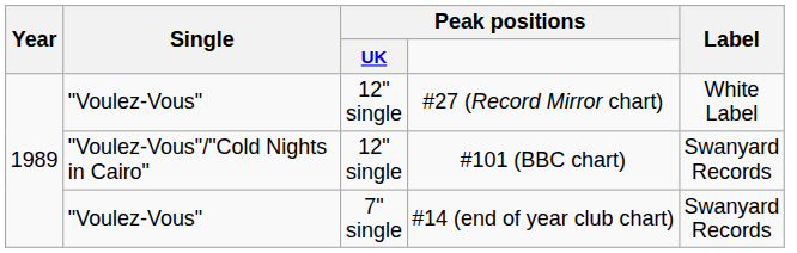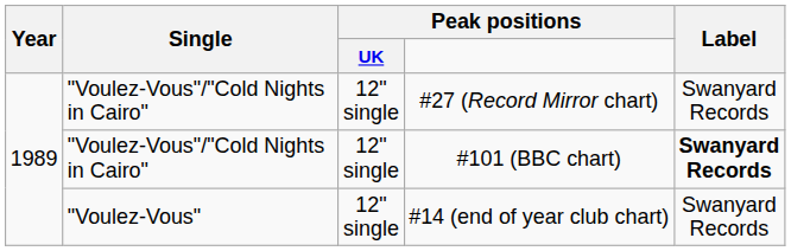 <table class="wikitable">
 <tr>
 <th rowspan="2" style="text-align:center; width:10px;">Year</th>
 <th rowspan="2" style="text-align:center; width:200px;">Single</th>
 <th style="text-align:center;" colspan="2">Peak positions</th>
 <th rowspan="2" style="text-align:center; width:40px;">Label</th>
 </tr>
 <tr>
 <th width="20"><small><a href='#'>UK</a></small></th>
 </tr>
 <tr>
 <td style="text-align:center;" rowspan="3">1989</td>
-<td>"Voulez-Vous"</td>
+<td>"Voulez-Vous"/"Cold Nights in Cairo"</td>
 <td style="text-align:center;">12" single</td>
 <td style="text-align:center;">#27 (<em>Record Mirror</em> chart)</td>
-<td style="text-align:center;">White Label</td>
+<td style="text-align:center;">Swanyard Records</td>
 </tr>
 <tr>
 <td>"Voulez-Vous"/"Cold Nights in Cairo"</td>
 <td style="text-align:center;">12" single</td>
 <td style="text-align:center;">#101 (BBC chart)</td>
-<td style="text-align:center;">Swanyard Records</td>
+<td style="text-align:center;"><strong>Swanyard Records</strong></td>
 </tr>
 <tr>
 <td>"Voulez-Vous"</td>
-<td style="text-align:center;">7" single</td>
+<td style="text-align:center;">12" single</td>
 <td style="text-align:center;">#14 (end of year club chart)</td>
 <td style="text-align:center;">Swanyard Records</td>
 </tr>
 </table>
